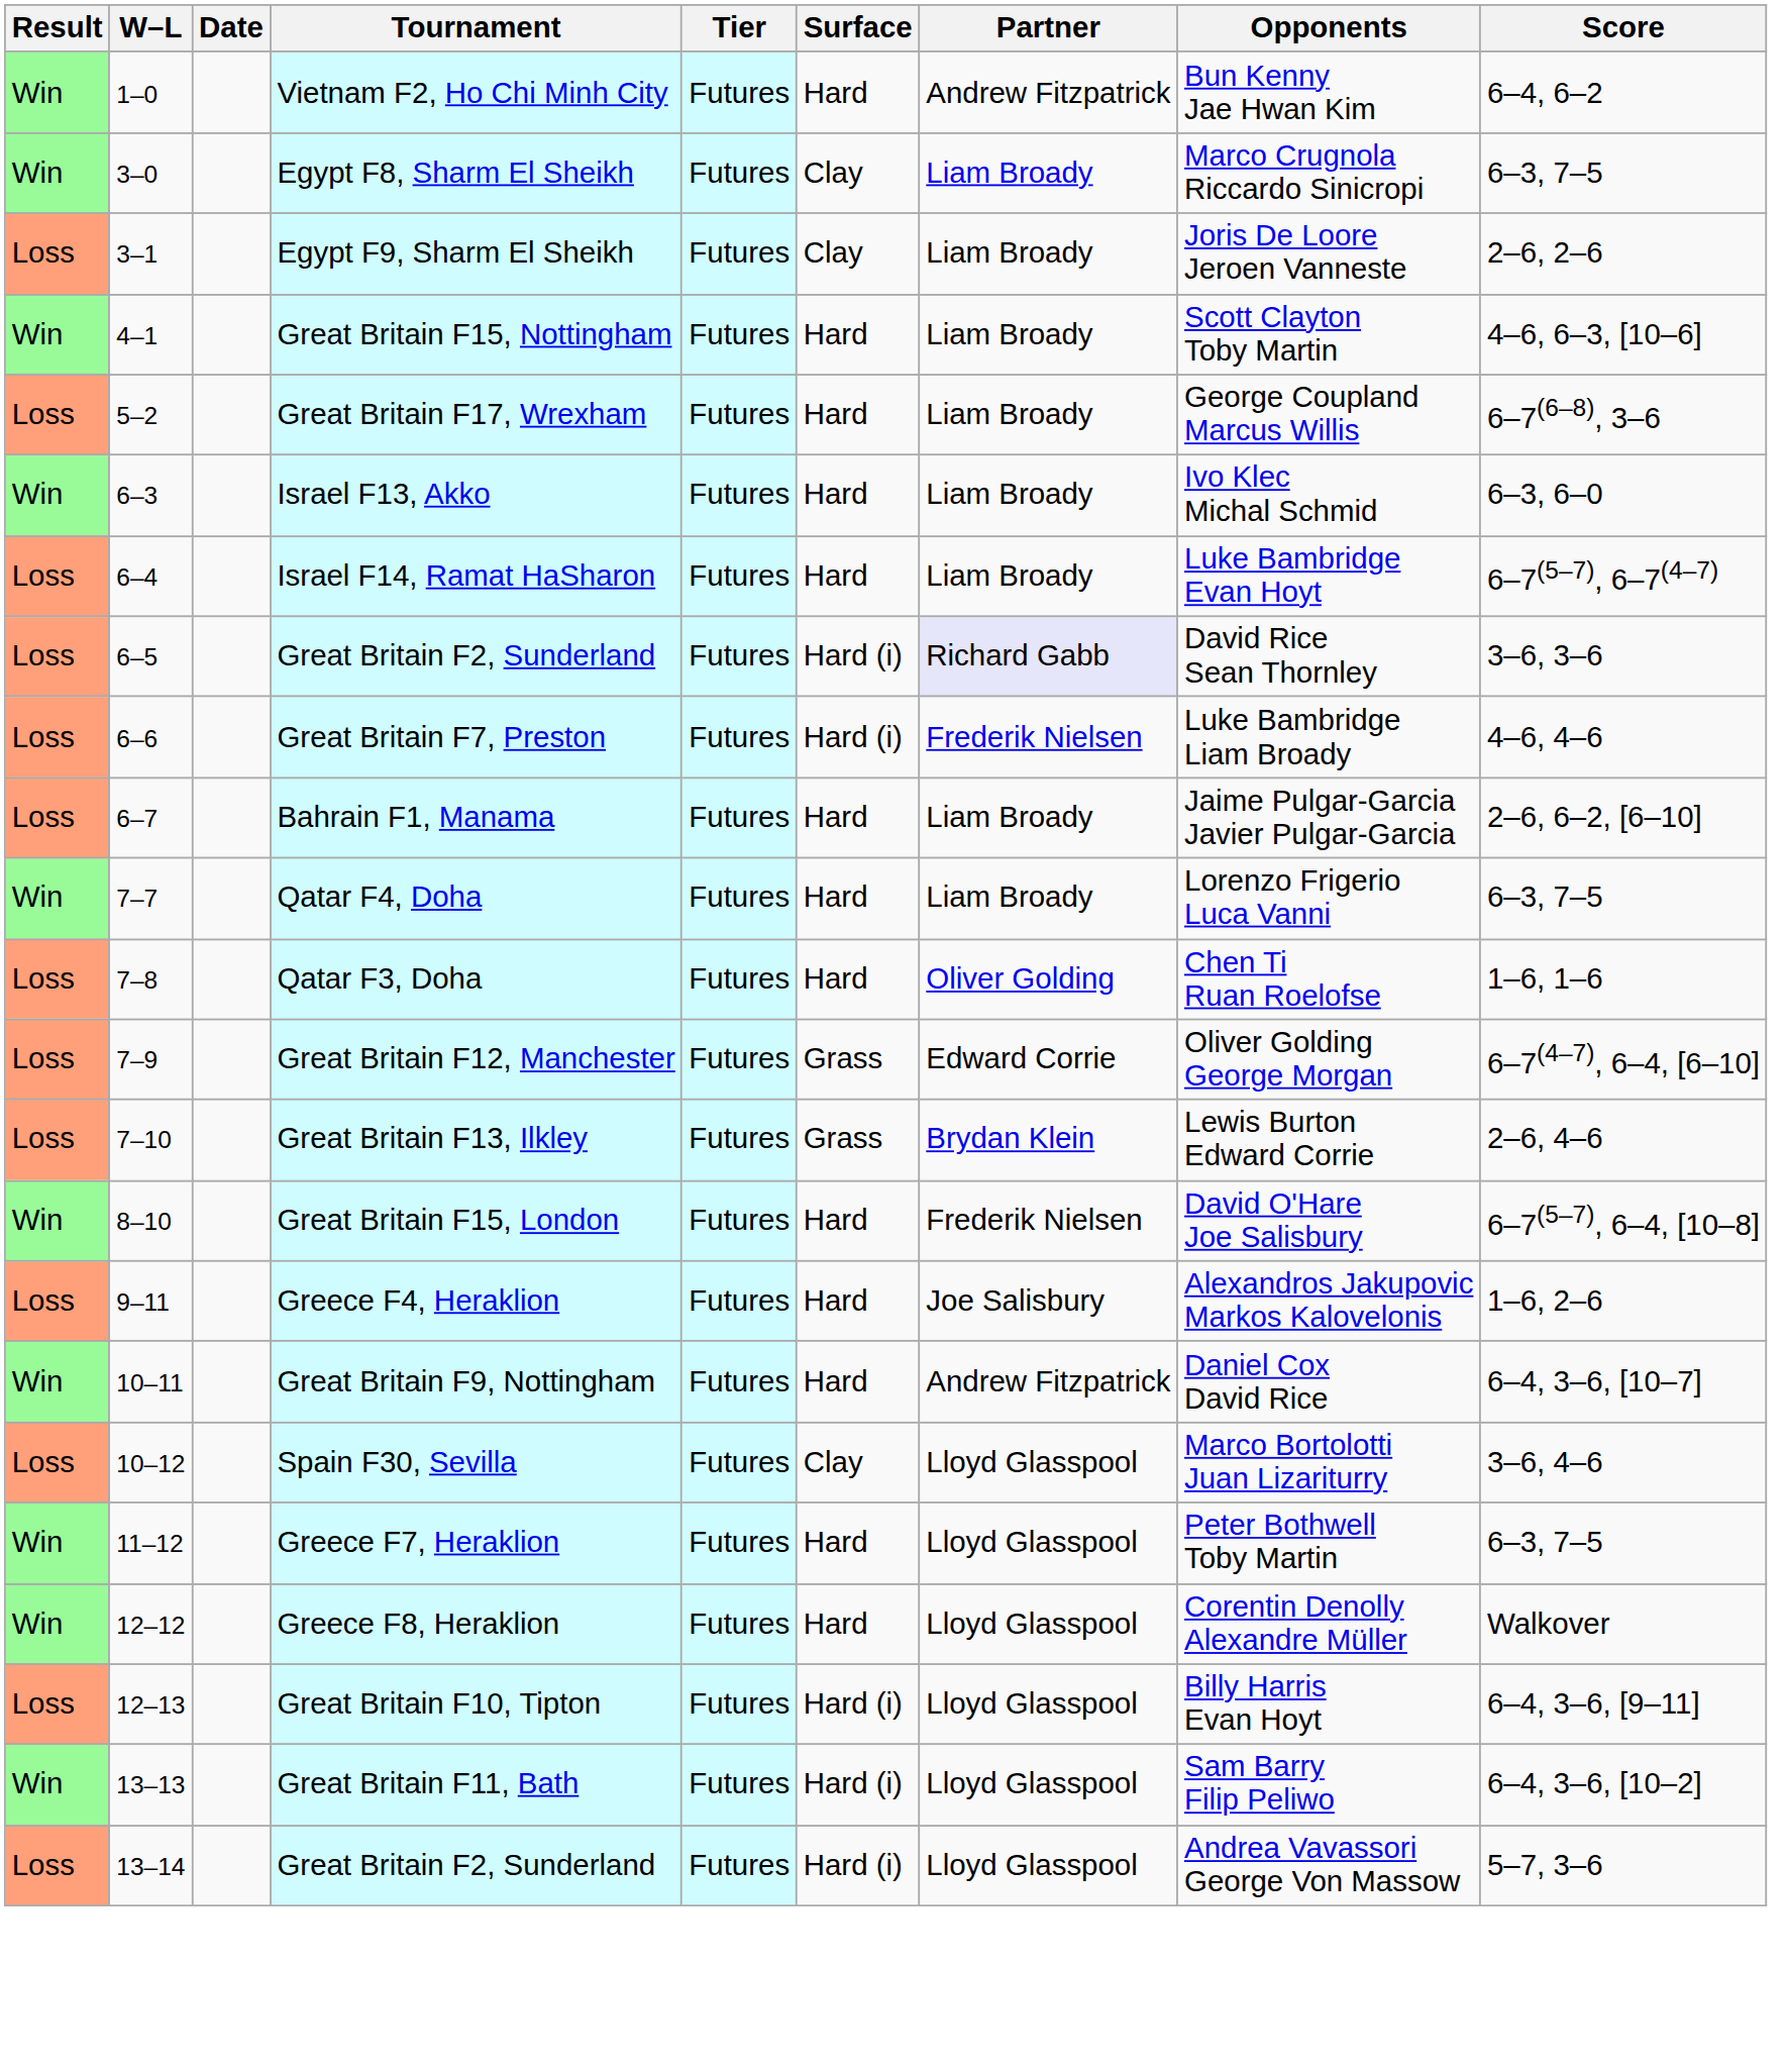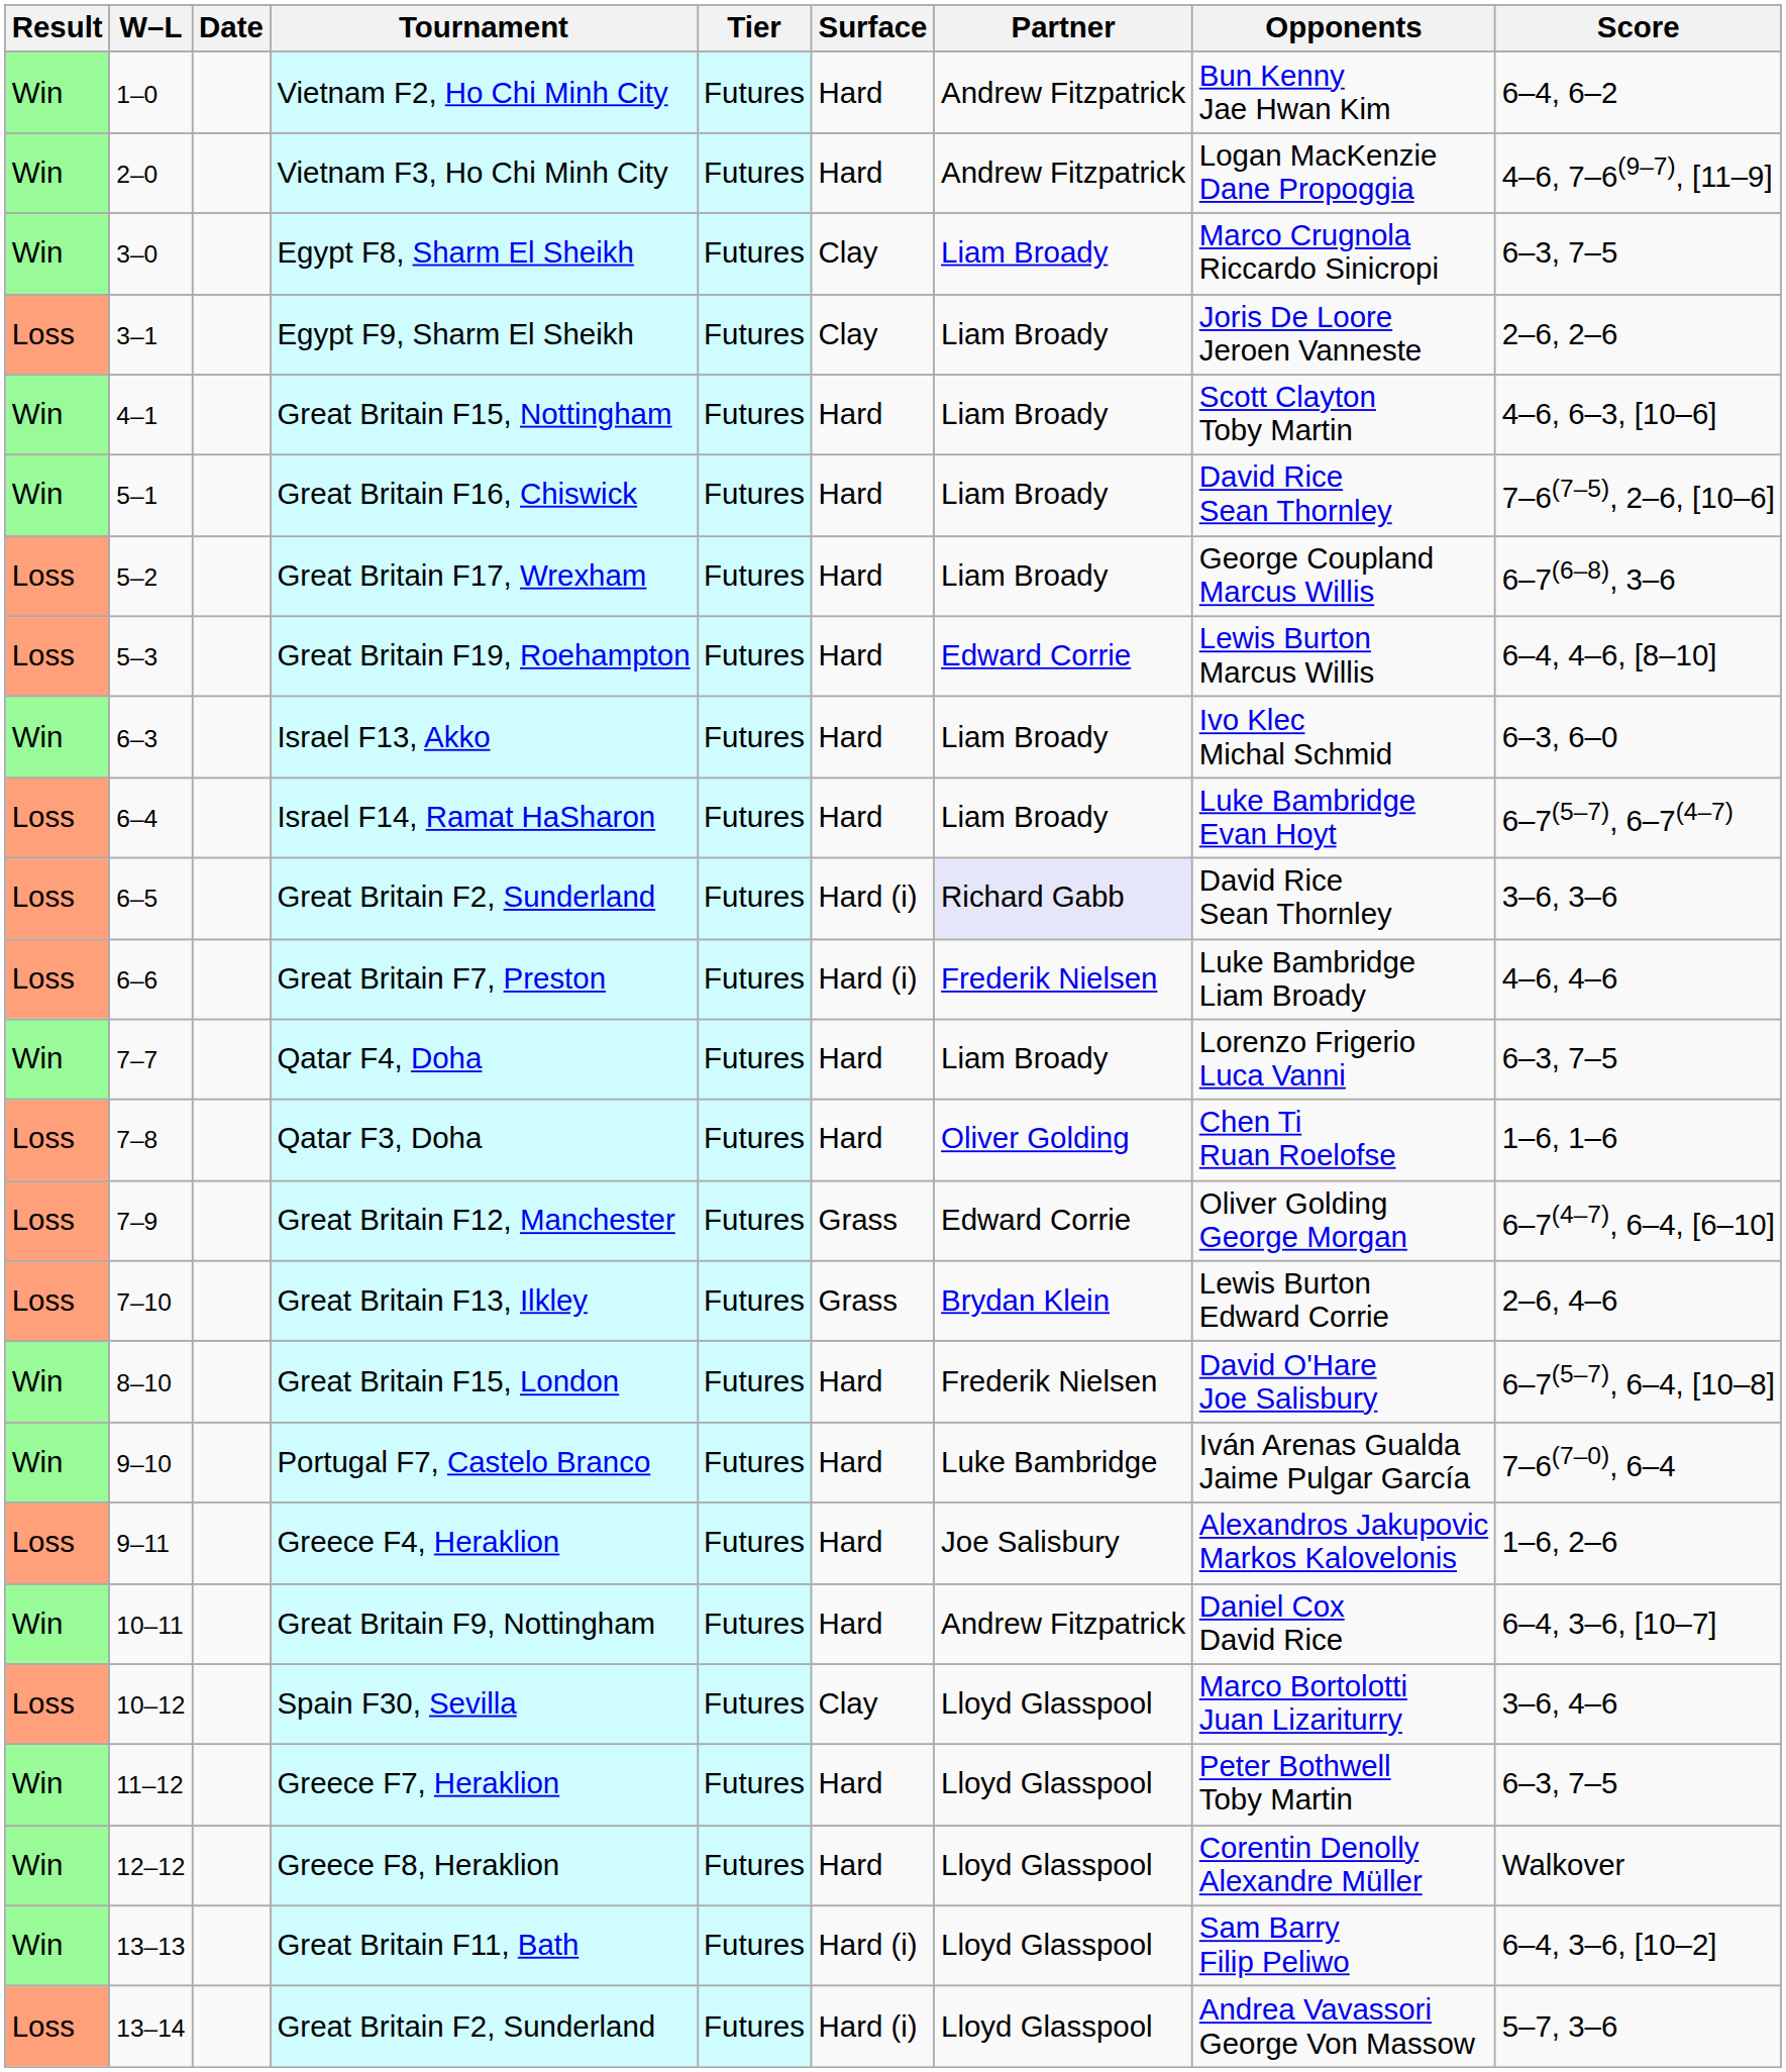 <table class="sortable wikitable">
 <tr>
 <th>Result</th>
 <th class="unsortable">W–L</th>
 <th>Date</th>
 <th>Tournament</th>
 <th>Tier</th>
 <th>Surface</th>
 <th>Partner</th>
 <th>Opponents</th>
 <th class="unsortable">Score</th>
 </tr>
 <tr>
 <td bgcolor=98FB98>Win</td>
 <td><small>1–0</small></td>
 <td></td>
 <td style="background:#cffcff;">Vietnam F2, <a href='#'>Ho Chi Minh City</a></td>
 <td style="background:#cffcff;">Futures</td>
 <td>Hard</td>
 <td> Andrew Fitzpatrick</td>
 <td> <a href='#'>Bun Kenny</a><br> Jae Hwan Kim</td>
 <td>6–4, 6–2</td>
+</tr>
+<tr>
+<td bgcolor=98FB98>Win</td>
+<td><small>2–0</small></td>
+<td></td>
+<td style="background:#cffcff;">Vietnam F3, Ho Chi Minh City</td>
+<td style="background:#cffcff;">Futures</td>
+<td>Hard</td>
+<td> Andrew Fitzpatrick</td>
+<td> Logan MacKenzie<br> <a href='#'>Dane Propoggia</a></td>
+<td>4–6, 7–6<sup>(9–7)</sup>, [11–9]</td>
 </tr>
 <tr>
 <td bgcolor=98FB98>Win</td>
 <td><small>3–0</small></td>
 <td></td>
 <td style="background:#cffcff;">Egypt F8, <a href='#'>Sharm El Sheikh</a></td>
 <td style="background:#cffcff;">Futures</td>
 <td>Clay</td>
 <td> <a href='#'>Liam Broady</a></td>
 <td> <a href='#'>Marco Crugnola</a><br> Riccardo Sinicropi</td>
 <td>6–3, 7–5</td>
 </tr>
 <tr>
 <td bgcolor=FFA07A>Loss</td>
 <td><small>3–1</small></td>
 <td></td>
 <td style="background:#cffcff;">Egypt F9, Sharm El Sheikh</td>
 <td style="background:#cffcff;">Futures</td>
 <td>Clay</td>
 <td> Liam Broady</td>
 <td> <a href='#'>Joris De Loore</a><br> Jeroen Vanneste</td>
 <td>2–6, 2–6</td>
 </tr>
 <tr>
 <td bgcolor=98FB98>Win</td>
 <td><small>4–1</small></td>
 <td></td>
 <td style="background:#cffcff;">Great Britain F15, <a href='#'>Nottingham</a></td>
 <td style="background:#cffcff;">Futures</td>
 <td>Hard</td>
 <td> Liam Broady</td>
 <td> <a href='#'>Scott Clayton</a><br> Toby Martin</td>
 <td>4–6, 6–3, [10–6]</td>
 </tr>
 <tr>
+<td bgcolor=98FB98>Win</td>
+<td><small>5–1</small></td>
+<td></td>
+<td style="background:#cffcff;">Great Britain F16, <a href='#'>Chiswick</a></td>
+<td style="background:#cffcff;">Futures</td>
+<td>Hard</td>
+<td> Liam Broady</td>
+<td> <a href='#'>David Rice</a><br> <a href='#'>Sean Thornley</a></td>
+<td>7–6<sup>(7–5)</sup>, 2–6, [10–6]</td>
+</tr>
+<tr>
 <td bgcolor=FFA07A>Loss</td>
 <td><small>5–2</small></td>
 <td></td>
 <td style="background:#cffcff;">Great Britain F17, <a href='#'>Wrexham</a></td>
 <td style="background:#cffcff;">Futures</td>
 <td>Hard</td>
 <td> Liam Broady</td>
 <td> George Coupland<br> <a href='#'>Marcus Willis</a></td>
 <td>6–7<sup>(6–8)</sup>, 3–6</td>
+</tr>
+<tr>
+<td bgcolor=FFA07A>Loss</td>
+<td><small>5–3</small></td>
+<td></td>
+<td style="background:#cffcff;">Great Britain F19, <a href='#'>Roehampton</a></td>
+<td style="background:#cffcff;">Futures</td>
+<td>Hard</td>
+<td> <a href='#'>Edward Corrie</a></td>
+<td> <a href='#'>Lewis Burton</a><br> Marcus Willis</td>
+<td>6–4, 4–6, [8–10]</td>
 </tr>
 <tr>
 <td bgcolor=98FB98>Win</td>
 <td><small>6–3</small></td>
 <td></td>
 <td style="background:#cffcff;">Israel F13, <a href='#'>Akko</a></td>
 <td style="background:#cffcff;">Futures</td>
 <td>Hard</td>
 <td> Liam Broady</td>
 <td> <a href='#'>Ivo Klec</a><br> Michal Schmid</td>
 <td>6–3, 6–0</td>
 </tr>
 <tr>
 <td bgcolor=FFA07A>Loss</td>
 <td><small>6–4</small></td>
 <td></td>
 <td style="background:#cffcff;">Israel F14, <a href='#'>Ramat HaSharon</a></td>
 <td style="background:#cffcff;">Futures</td>
 <td>Hard</td>
 <td> Liam Broady</td>
 <td> <a href='#'>Luke Bambridge</a><br> <a href='#'>Evan Hoyt</a></td>
 <td>6–7<sup>(5–7)</sup>, 6–7<sup>(4–7)</sup></td>
 </tr>
 <tr>
 <td bgcolor=FFA07A>Loss</td>
 <td><small>6–5</small></td>
 <td></td>
 <td style="background:#cffcff;">Great Britain F2, <a href='#'>Sunderland</a></td>
 <td style="background:#cffcff;">Futures</td>
 <td>Hard (i)</td>
 <td style="background: lavender;"> Richard Gabb</td>
 <td> David Rice<br> Sean Thornley</td>
 <td>3–6, 3–6</td>
 </tr>
 <tr>
 <td bgcolor=FFA07A>Loss</td>
 <td><small>6–6</small></td>
 <td></td>
 <td style="background:#cffcff;">Great Britain F7, <a href='#'>Preston</a></td>
 <td style="background:#cffcff;">Futures</td>
 <td>Hard (i)</td>
 <td> <a href='#'>Frederik Nielsen</a></td>
 <td> Luke Bambridge<br> Liam Broady</td>
 <td>4–6, 4–6</td>
-</tr>
-<tr>
-<td bgcolor=FFA07A>Loss</td>
-<td><small>6–7</small></td>
-<td></td>
-<td style="background:#cffcff;">Bahrain F1, <a href='#'>Manama</a></td>
-<td style="background:#cffcff;">Futures</td>
-<td>Hard</td>
-<td> Liam Broady</td>
-<td> Jaime Pulgar-Garcia<br> Javier Pulgar-Garcia</td>
-<td>2–6, 6–2, [6–10]</td>
 </tr>
 <tr>
 <td bgcolor=98FB98>Win</td>
 <td><small>7–7</small></td>
 <td></td>
 <td style="background:#cffcff;">Qatar F4, <a href='#'>Doha</a></td>
 <td style="background:#cffcff;">Futures</td>
 <td>Hard</td>
 <td> Liam Broady</td>
 <td> Lorenzo Frigerio<br> <a href='#'>Luca Vanni</a></td>
 <td>6–3, 7–5</td>
 </tr>
 <tr>
 <td bgcolor=FFA07A>Loss</td>
 <td><small>7–8</small></td>
 <td></td>
 <td style="background:#cffcff;">Qatar F3, Doha</td>
 <td style="background:#cffcff;">Futures</td>
 <td>Hard</td>
 <td> <a href='#'>Oliver Golding</a></td>
 <td> <a href='#'>Chen Ti</a><br> <a href='#'>Ruan Roelofse</a></td>
 <td>1–6, 1–6</td>
 </tr>
 <tr>
 <td bgcolor=FFA07A>Loss</td>
 <td><small>7–9</small></td>
 <td></td>
 <td style="background:#cffcff;">Great Britain F12, <a href='#'>Manchester</a></td>
 <td style="background:#cffcff;">Futures</td>
 <td>Grass</td>
 <td> Edward Corrie</td>
 <td> Oliver Golding<br> <a href='#'>George Morgan</a></td>
 <td>6–7<sup>(4–7)</sup>, 6–4, [6–10]</td>
 </tr>
 <tr>
 <td bgcolor=FFA07A>Loss</td>
 <td><small>7–10</small></td>
 <td></td>
 <td style="background:#cffcff;">Great Britain F13, <a href='#'>Ilkley</a></td>
 <td style="background:#cffcff;">Futures</td>
 <td>Grass</td>
 <td> <a href='#'>Brydan Klein</a></td>
 <td> Lewis Burton<br> Edward Corrie</td>
 <td>2–6, 4–6</td>
 </tr>
 <tr>
 <td bgcolor=98FB98>Win</td>
 <td><small>8–10</small></td>
 <td></td>
 <td style="background:#cffcff;">Great Britain F15, <a href='#'>London</a></td>
 <td style="background:#cffcff;">Futures</td>
 <td>Hard</td>
 <td> Frederik Nielsen</td>
 <td> <a href='#'>David O'Hare</a><br> <a href='#'>Joe Salisbury</a></td>
 <td>6–7<sup>(5–7)</sup>, 6–4, [10–8]</td>
 </tr>
 <tr>
+<td bgcolor=98FB98>Win</td>
+<td><small>9–10</small></td>
+<td></td>
+<td style="background:#cffcff;">Portugal F7, <a href='#'>Castelo Branco</a></td>
+<td style="background:#cffcff;">Futures</td>
+<td>Hard</td>
+<td> Luke Bambridge</td>
+<td> Iván Arenas Gualda<br> Jaime Pulgar García</td>
+<td>7–6<sup>(7–0)</sup>, 6–4</td>
+</tr>
+<tr>
 <td bgcolor=FFA07A>Loss</td>
 <td><small>9–11</small></td>
 <td></td>
 <td style="background:#cffcff;">Greece F4, <a href='#'>Heraklion</a></td>
 <td style="background:#cffcff;">Futures</td>
 <td>Hard</td>
 <td> Joe Salisbury</td>
 <td> <a href='#'>Alexandros Jakupovic</a><br> <a href='#'>Markos Kalovelonis</a></td>
 <td>1–6, 2–6</td>
 </tr>
 <tr>
 <td bgcolor=98FB98>Win</td>
 <td><small>10–11</small></td>
 <td></td>
 <td style="background:#cffcff;">Great Britain F9, Nottingham</td>
 <td style="background:#cffcff;">Futures</td>
 <td>Hard</td>
 <td> Andrew Fitzpatrick</td>
 <td> <a href='#'>Daniel Cox</a><br> David Rice</td>
 <td>6–4, 3–6, [10–7]</td>
 </tr>
 <tr>
 <td bgcolor=FFA07A>Loss</td>
 <td><small>10–12</small></td>
 <td></td>
 <td style="background:#cffcff;">Spain F30, <a href='#'>Sevilla</a></td>
 <td style="background:#cffcff;">Futures</td>
 <td>Clay</td>
 <td> Lloyd Glasspool</td>
 <td> <a href='#'>Marco Bortolotti</a><br> <a href='#'>Juan Lizariturry</a></td>
 <td>3–6, 4–6</td>
 </tr>
 <tr>
 <td bgcolor=98FB98>Win</td>
 <td><small>11–12</small></td>
 <td></td>
 <td style="background:#cffcff;">Greece F7, <a href='#'>Heraklion</a></td>
 <td style="background:#cffcff;">Futures</td>
 <td>Hard</td>
 <td> Lloyd Glasspool</td>
 <td> <a href='#'>Peter Bothwell</a><br> Toby Martin</td>
 <td>6–3, 7–5</td>
 </tr>
 <tr>
 <td bgcolor=98FB98>Win</td>
 <td><small>12–12</small></td>
 <td></td>
 <td style="background:#cffcff;">Greece F8, Heraklion</td>
 <td style="background:#cffcff;">Futures</td>
 <td>Hard</td>
 <td> Lloyd Glasspool</td>
 <td> <a href='#'>Corentin Denolly</a><br> <a href='#'>Alexandre Müller</a></td>
 <td>Walkover</td>
 </tr>
 <tr>
-<td bgcolor=FFA07A>Loss</td>
-<td><small>12–13</small></td>
-<td></td>
-<td style="background:#cffcff;">Great Britain F10, Tipton</td>
-<td style="background:#cffcff;">Futures</td>
-<td>Hard (i)</td>
-<td> Lloyd Glasspool</td>
-<td> <a href='#'>Billy Harris</a><br> Evan Hoyt</td>
-<td>6–4, 3–6, [9–11]</td>
-</tr>
-<tr>
 <td bgcolor=98FB98>Win</td>
 <td><small>13–13</small></td>
 <td></td>
 <td style="background:#cffcff;">Great Britain F11, <a href='#'>Bath</a></td>
 <td style="background:#cffcff;">Futures</td>
 <td>Hard (i)</td>
 <td> Lloyd Glasspool</td>
 <td> <a href='#'>Sam Barry</a><br> <a href='#'>Filip Peliwo</a></td>
 <td>6–4, 3–6, [10–2]</td>
 </tr>
 <tr>
 <td bgcolor=FFA07A>Loss</td>
 <td><small>13–14</small></td>
 <td></td>
 <td style="background:#cffcff;">Great Britain F2, Sunderland</td>
 <td style="background:#cffcff;">Futures</td>
 <td>Hard (i)</td>
 <td> Lloyd Glasspool</td>
 <td> <a href='#'>Andrea Vavassori</a><br> George Von Massow</td>
 <td>5–7, 3–6</td>
 </tr>
 </table>
